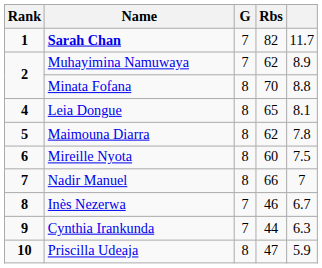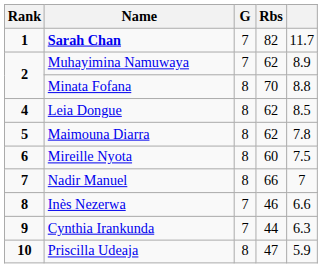 <table class="wikitable" style="text-align:center; font-size:90%;">
 <tr>
 <th width=10px>Rank</th>
 <th width=185px>Name</th>
 <th width=15px>G</th>
 <th width=10px>Rbs</th>
 <th width=10px></th>
 </tr>
 <tr>
 <td><strong>1</strong></td>
 <td align=left> <strong><a href='#'>Sarah Chan</a></strong></td>
 <td>7</td>
 <td>82</td>
 <td>11.7</td>
 </tr>
 <tr>
 <td rowspan=2><strong>2</strong></td>
 <td align=left> <a href='#'>Muhayimina Namuwaya</a></td>
 <td>7</td>
 <td>62</td>
 <td>8.9</td>
 </tr>
 <tr>
 <td align=left> <a href='#'>Minata Fofana</a></td>
 <td>8</td>
 <td>70</td>
 <td>8.8</td>
 </tr>
 <tr>
 <td><strong>4</strong></td>
 <td align=left> <a href='#'>Leia Dongue</a></td>
 <td>8</td>
-<td>65</td>
-<td>8.1</td>
+<td>62</td>
+<td>8.5</td>
 </tr>
 <tr>
 <td><strong>5</strong></td>
 <td align=left> <a href='#'>Maimouna Diarra</a></td>
 <td>8</td>
 <td>62</td>
 <td>7.8</td>
 </tr>
 <tr>
 <td><strong>6</strong></td>
 <td align=left> <a href='#'>Mireille Nyota</a></td>
 <td>8</td>
 <td>60</td>
 <td>7.5</td>
 </tr>
 <tr>
 <td><strong>7</strong></td>
 <td align=left> <a href='#'>Nadir Manuel</a></td>
 <td>8</td>
 <td>66</td>
 <td>7</td>
 </tr>
 <tr>
 <td><strong>8</strong></td>
 <td align=left> <a href='#'>Inès Nezerwa</a></td>
 <td>7</td>
 <td>46</td>
-<td>6.7</td>
+<td>6.6</td>
 </tr>
 <tr>
 <td><strong>9</strong></td>
 <td align=left> <a href='#'>Cynthia Irankunda</a></td>
 <td>7</td>
 <td>44</td>
 <td>6.3</td>
 </tr>
 <tr>
 <td><strong>10</strong></td>
 <td align=left> <a href='#'>Priscilla Udeaja</a></td>
 <td>8</td>
 <td>47</td>
 <td>5.9</td>
 </tr>
 </table>
